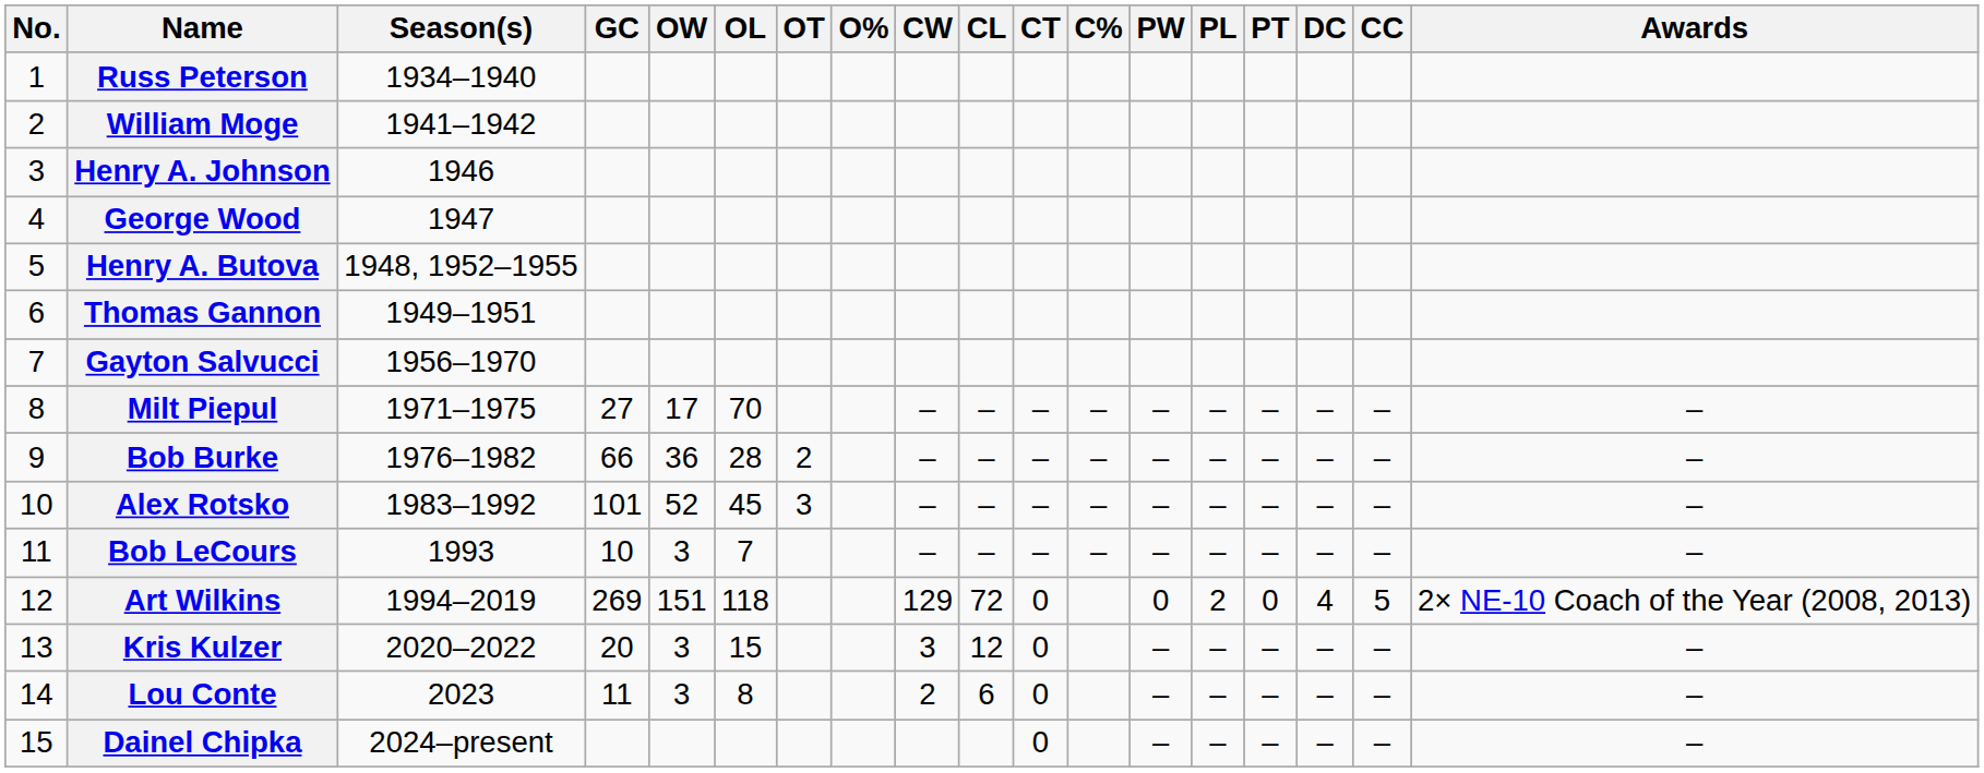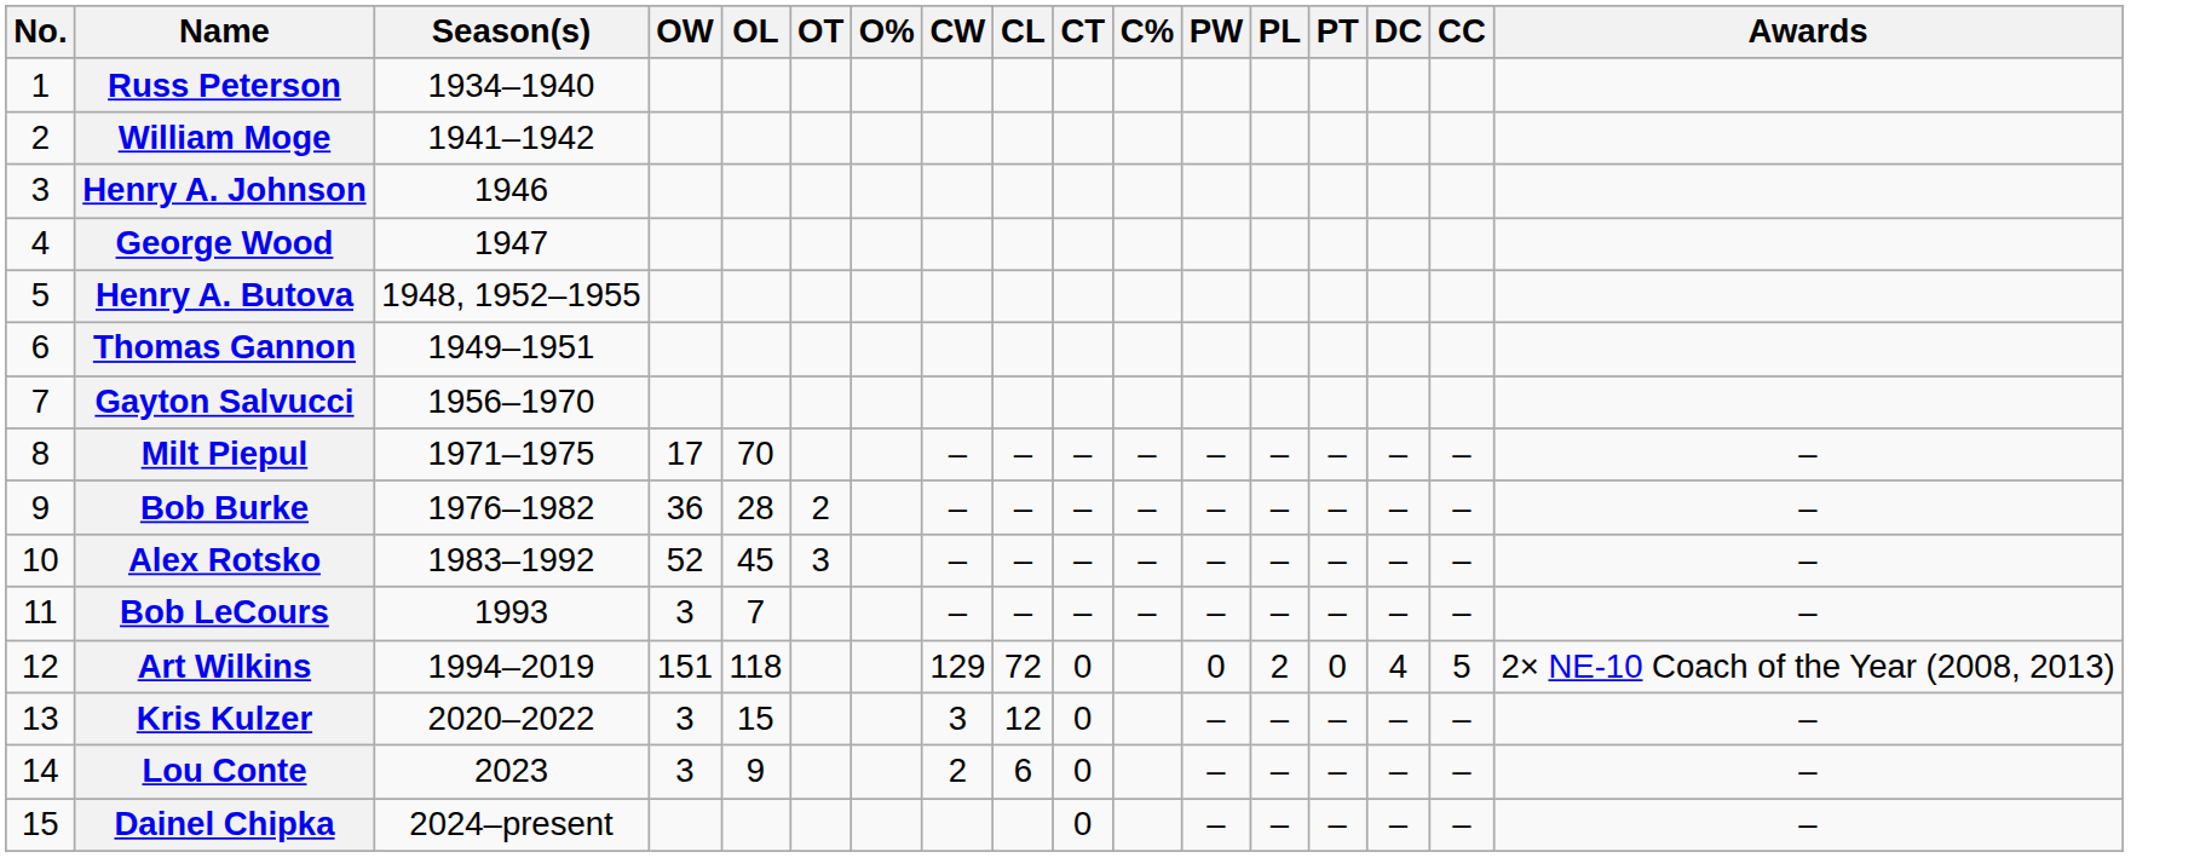 <table class="wikitable sortable plainrowheaders" style="text-align:center">
 <tr>
 <th scope="col" class="unsortable">No.</th>
 <th scope="col">Name</th>
 <th scope="col">Season(s)</th>
-<th scope="col">GC</th>
 <th scope="col">OW</th>
 <th scope="col">OL</th>
 <th scope="col">OT</th>
 <th scope="col">O%</th>
 <th scope="col">CW</th>
 <th scope="col">CL</th>
 <th scope="col">CT</th>
 <th scope="col">C%</th>
 <th scope="col">PW</th>
 <th scope="col">PL</th>
 <th scope="col">PT</th>
 <th scope="col">DC</th>
 <th scope="col">CC</th>
 <th scope="col" class="unsortable">Awards</th>
 </tr>
 <tr>
 <td>1</td>
 <th scope="row"><a href='#'>Russ Peterson</a></th>
 <td>1934–1940</td>
 <td></td>
 <td></td>
 <td></td>
 <td></td>
 <td></td>
 <td></td>
 <td></td>
 <td></td>
 <td></td>
 <td></td>
 <td></td>
 <td></td>
 <td></td>
 <td></td>
-<td></td>
 </tr>
 <tr>
 <td>2</td>
 <th scope="row"><a href='#'>William Moge</a></th>
 <td>1941–1942</td>
-<td></td>
 <td></td>
 <td></td>
 <td></td>
 <td></td>
 <td></td>
 <td></td>
 <td></td>
 <td></td>
 <td></td>
 <td></td>
 <td></td>
 <td></td>
 <td></td>
 <td></td>
 </tr>
 <tr>
 <td>3</td>
 <th scope="row"><a href='#'>Henry A. Johnson</a></th>
 <td>1946</td>
 <td></td>
 <td></td>
 <td></td>
 <td></td>
 <td></td>
 <td></td>
 <td></td>
 <td></td>
 <td></td>
 <td></td>
 <td></td>
 <td></td>
 <td></td>
 <td></td>
-<td></td>
 </tr>
 <tr>
 <td>4</td>
 <th scope="row"><a href='#'>George Wood</a></th>
 <td>1947</td>
-<td></td>
 <td></td>
 <td></td>
 <td></td>
 <td></td>
 <td></td>
 <td></td>
 <td></td>
 <td></td>
 <td></td>
 <td></td>
 <td></td>
 <td></td>
 <td></td>
 <td></td>
 </tr>
 <tr>
 <td>5</td>
 <th scope="row"><a href='#'>Henry A. Butova</a></th>
 <td>1948, 1952–1955</td>
 <td></td>
 <td></td>
 <td></td>
 <td></td>
 <td></td>
 <td></td>
 <td></td>
 <td></td>
 <td></td>
 <td></td>
 <td></td>
 <td></td>
 <td></td>
 <td></td>
-<td></td>
 </tr>
 <tr>
 <td>6</td>
 <th scope="row"><a href='#'>Thomas Gannon</a></th>
 <td>1949–1951</td>
-<td></td>
 <td></td>
 <td></td>
 <td></td>
 <td></td>
 <td></td>
 <td></td>
 <td></td>
 <td></td>
 <td></td>
 <td></td>
 <td></td>
 <td></td>
 <td></td>
 <td></td>
 </tr>
 <tr>
 <td>7</td>
 <th scope="row"><a href='#'>Gayton Salvucci</a></th>
 <td>1956–1970</td>
 <td></td>
 <td></td>
 <td></td>
 <td></td>
 <td></td>
 <td></td>
 <td></td>
 <td></td>
 <td></td>
 <td></td>
 <td></td>
 <td></td>
 <td></td>
 <td></td>
-<td></td>
 </tr>
 <tr>
 <td>8</td>
 <th scope="row"><a href='#'>Milt Piepul</a></th>
 <td>1971–1975</td>
-<td>27</td>
 <td>17</td>
 <td>70</td>
 <td></td>
 <td></td>
 <td>–</td>
 <td>–</td>
 <td>–</td>
 <td>–</td>
 <td>–</td>
 <td>–</td>
 <td>–</td>
 <td>–</td>
 <td>–</td>
 <td>–</td>
 </tr>
 <tr>
 <td>9</td>
 <th scope="row"><a href='#'>Bob Burke</a></th>
 <td>1976–1982</td>
-<td>66</td>
 <td>36</td>
 <td>28</td>
 <td>2</td>
 <td></td>
 <td>–</td>
 <td>–</td>
 <td>–</td>
 <td>–</td>
 <td>–</td>
 <td>–</td>
 <td>–</td>
 <td>–</td>
 <td>–</td>
 <td>–</td>
 </tr>
 <tr>
 <td>10</td>
 <th scope="row"><a href='#'>Alex Rotsko</a></th>
 <td>1983–1992</td>
-<td>101</td>
 <td>52</td>
 <td>45</td>
 <td>3</td>
 <td></td>
 <td>–</td>
 <td>–</td>
 <td>–</td>
 <td>–</td>
 <td>–</td>
 <td>–</td>
 <td>–</td>
 <td>–</td>
 <td>–</td>
 <td>–</td>
 </tr>
 <tr>
 <td>11</td>
 <th scope="row"><a href='#'>Bob LeCours</a></th>
 <td>1993</td>
-<td>10</td>
 <td>3</td>
 <td>7</td>
 <td></td>
 <td></td>
 <td>–</td>
 <td>–</td>
 <td>–</td>
 <td>–</td>
 <td>–</td>
 <td>–</td>
 <td>–</td>
 <td>–</td>
 <td>–</td>
 <td>–</td>
 </tr>
 <tr>
 <td>12</td>
 <th scope="row"><a href='#'>Art Wilkins</a></th>
 <td>1994–2019</td>
-<td>269</td>
 <td>151</td>
 <td>118</td>
 <td></td>
 <td></td>
 <td>129</td>
 <td>72</td>
 <td>0</td>
 <td></td>
 <td>0</td>
 <td>2</td>
 <td>0</td>
 <td>4</td>
 <td>5</td>
 <td>2× <a href='#'>NE-10</a> Coach of the Year (2008, 2013)</td>
 </tr>
 <tr>
 <td>13</td>
 <th scope="row"><a href='#'>Kris Kulzer</a></th>
 <td>2020–2022</td>
-<td>20</td>
 <td>3</td>
 <td>15</td>
 <td></td>
 <td></td>
 <td>3</td>
 <td>12</td>
 <td>0</td>
 <td></td>
 <td>–</td>
 <td>–</td>
 <td>–</td>
 <td>–</td>
 <td>–</td>
 <td>–</td>
 </tr>
 <tr>
 <td>14</td>
 <th scope="row"><a href='#'>Lou Conte</a></th>
 <td>2023</td>
-<td>11</td>
 <td>3</td>
-<td>8</td>
+<td>9</td>
 <td></td>
 <td></td>
 <td>2</td>
 <td>6</td>
 <td>0</td>
 <td></td>
 <td>–</td>
 <td>–</td>
 <td>–</td>
 <td>–</td>
 <td>–</td>
 <td>–</td>
 </tr>
 <tr>
 <td>15</td>
 <th scope="row"><a href='#'>Dainel Chipka</a></th>
 <td>2024–present</td>
 <td></td>
 <td></td>
 <td></td>
 <td></td>
 <td></td>
 <td></td>
-<td></td>
 <td>0</td>
 <td></td>
 <td>–</td>
 <td>–</td>
 <td>–</td>
 <td>–</td>
 <td>–</td>
 <td>–</td>
 </tr>
 </table>
